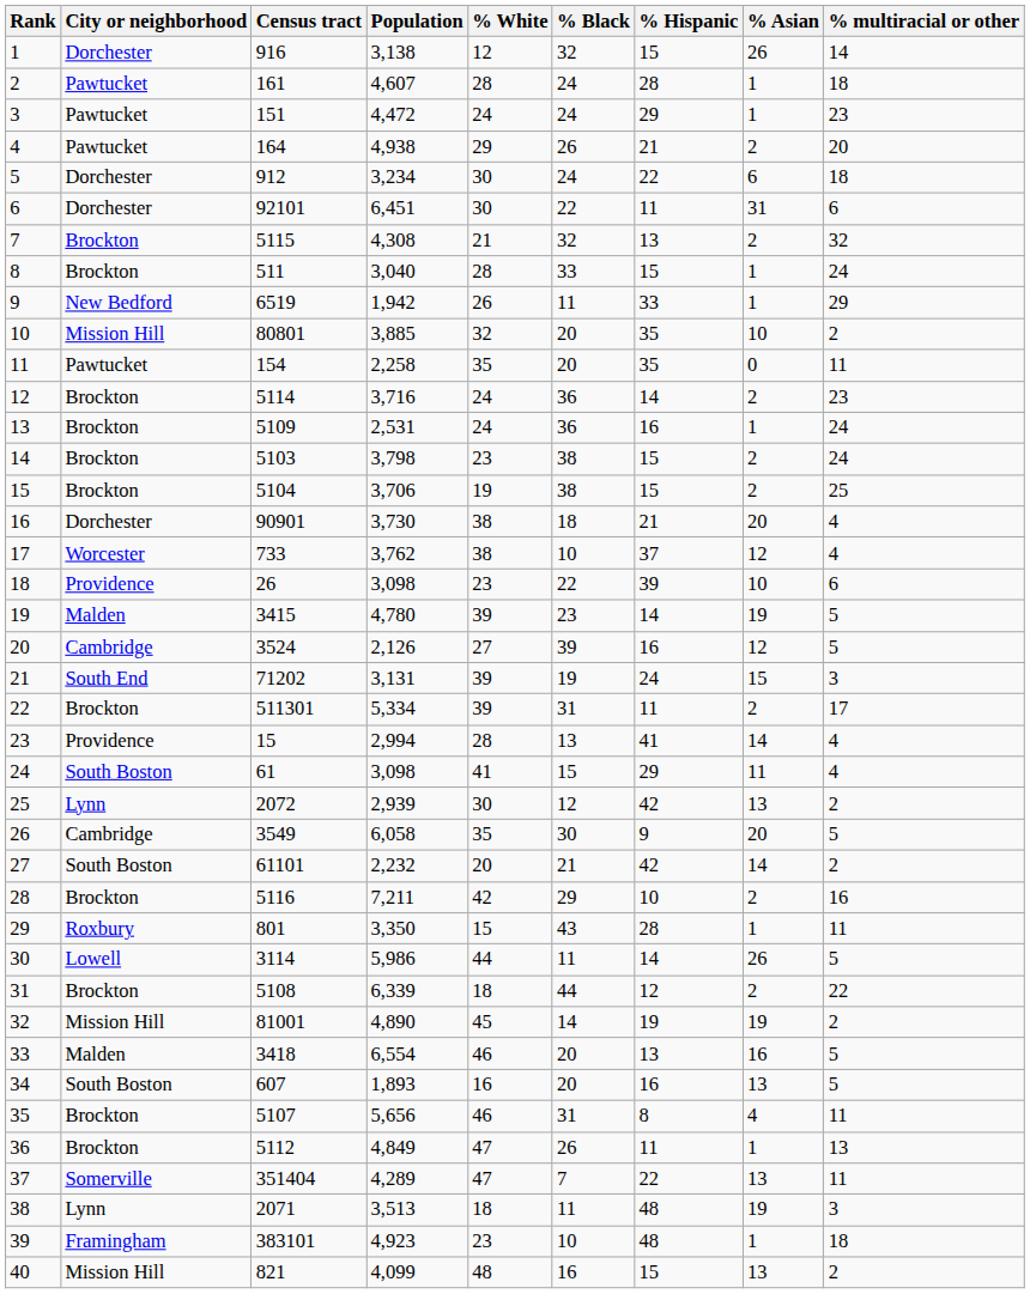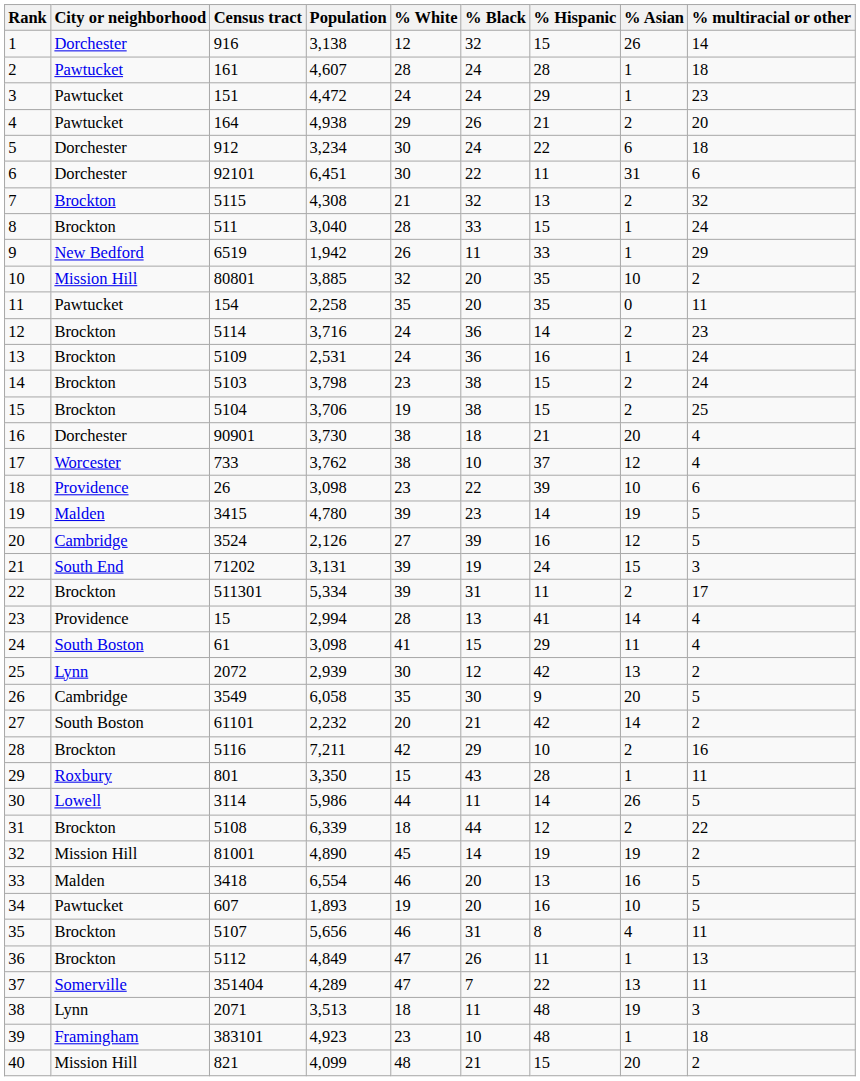 <table class="wikitable sortable collapsible collapsed">
 <tr>
 <th>Rank</th>
 <th>City or neighborhood</th>
 <th>Census tract</th>
 <th>Population</th>
 <th>% White</th>
 <th>% Black</th>
 <th>% Hispanic</th>
 <th>% Asian</th>
 <th>% multiracial or other</th>
 </tr>
 <tr>
 <td>1</td>
 <td><a href='#'>Dorchester</a></td>
 <td>916</td>
 <td>3,138</td>
 <td>12</td>
 <td>32</td>
 <td>15</td>
 <td>26</td>
 <td>14</td>
 </tr>
 <tr>
 <td>2</td>
 <td><a href='#'>Pawtucket</a></td>
 <td>161</td>
 <td>4,607</td>
 <td>28</td>
 <td>24</td>
 <td>28</td>
 <td>1</td>
 <td>18</td>
 </tr>
 <tr>
 <td>3</td>
 <td Pawtucket, Rhode Island>Pawtucket</td>
 <td>151</td>
 <td>4,472</td>
 <td>24</td>
 <td>24</td>
 <td>29</td>
 <td>1</td>
 <td>23</td>
 </tr>
 <tr>
 <td>4</td>
 <td Pawtucket, Rhode Island>Pawtucket</td>
 <td>164</td>
 <td>4,938</td>
 <td>29</td>
 <td>26</td>
 <td>21</td>
 <td>2</td>
 <td>20</td>
 </tr>
 <tr>
 <td>5</td>
 <td Dorchester, Massachusetts>Dorchester</td>
 <td>912</td>
 <td>3,234</td>
 <td>30</td>
 <td>24</td>
 <td>22</td>
 <td>6</td>
 <td>18</td>
 </tr>
 <tr>
 <td>6</td>
 <td Dorchester, Massachusetts>Dorchester</td>
 <td>92101</td>
 <td>6,451</td>
 <td>30</td>
 <td>22</td>
 <td>11</td>
 <td>31</td>
 <td>6</td>
 </tr>
 <tr>
 <td>7</td>
 <td><a href='#'>Brockton</a></td>
 <td>5115</td>
 <td>4,308</td>
 <td>21</td>
 <td>32</td>
 <td>13</td>
 <td>2</td>
 <td>32</td>
 </tr>
 <tr>
 <td>8</td>
 <td Brockton, Massachusetts>Brockton</td>
 <td>511</td>
 <td>3,040</td>
 <td>28</td>
 <td>33</td>
 <td>15</td>
 <td>1</td>
 <td>24</td>
 </tr>
 <tr>
 <td>9</td>
 <td><a href='#'>New Bedford</a></td>
 <td>6519</td>
 <td>1,942</td>
 <td>26</td>
 <td>11</td>
 <td>33</td>
 <td>1</td>
 <td>29</td>
 </tr>
 <tr>
 <td>10</td>
 <td><a href='#'>Mission Hill</a></td>
 <td>80801</td>
 <td>3,885</td>
 <td>32</td>
 <td>20</td>
 <td>35</td>
 <td>10</td>
 <td>2</td>
 </tr>
 <tr>
 <td>11</td>
 <td Pawtucket, Rhode Island>Pawtucket</td>
 <td>154</td>
 <td>2,258</td>
 <td>35</td>
 <td>20</td>
 <td>35</td>
 <td>0</td>
 <td>11</td>
 </tr>
 <tr>
 <td>12</td>
 <td Brockton, Massachusetts>Brockton</td>
 <td>5114</td>
 <td>3,716</td>
 <td>24</td>
 <td>36</td>
 <td>14</td>
 <td>2</td>
 <td>23</td>
 </tr>
 <tr>
 <td>13</td>
 <td Brockton, Massachusetts>Brockton</td>
 <td>5109</td>
 <td>2,531</td>
 <td>24</td>
 <td>36</td>
 <td>16</td>
 <td>1</td>
 <td>24</td>
 </tr>
 <tr>
 <td>14</td>
 <td Brockton, Massachusetts>Brockton</td>
 <td>5103</td>
 <td>3,798</td>
 <td>23</td>
 <td>38</td>
 <td>15</td>
 <td>2</td>
 <td>24</td>
 </tr>
 <tr>
 <td>15</td>
 <td Brockton, Massachusetts>Brockton</td>
 <td>5104</td>
 <td>3,706</td>
 <td>19</td>
 <td>38</td>
 <td>15</td>
 <td>2</td>
 <td>25</td>
 </tr>
 <tr>
 <td>16</td>
 <td Dorchester, Massachusetts>Dorchester</td>
 <td>90901</td>
 <td>3,730</td>
 <td>38</td>
 <td>18</td>
 <td>21</td>
 <td>20</td>
 <td>4</td>
 </tr>
 <tr>
 <td>17</td>
 <td><a href='#'>Worcester</a></td>
 <td>733</td>
 <td>3,762</td>
 <td>38</td>
 <td>10</td>
 <td>37</td>
 <td>12</td>
 <td>4</td>
 </tr>
 <tr>
 <td>18</td>
 <td><a href='#'>Providence</a></td>
 <td>26</td>
 <td>3,098</td>
 <td>23</td>
 <td>22</td>
 <td>39</td>
 <td>10</td>
 <td>6</td>
 </tr>
 <tr>
 <td>19</td>
 <td><a href='#'>Malden</a></td>
 <td>3415</td>
 <td>4,780</td>
 <td>39</td>
 <td>23</td>
 <td>14</td>
 <td>19</td>
 <td>5</td>
 </tr>
 <tr>
 <td>20</td>
 <td><a href='#'>Cambridge</a></td>
 <td>3524</td>
 <td>2,126</td>
 <td>27</td>
 <td>39</td>
 <td>16</td>
 <td>12</td>
 <td>5</td>
 </tr>
 <tr>
 <td>21</td>
 <td><a href='#'>South End</a></td>
 <td>71202</td>
 <td>3,131</td>
 <td>39</td>
 <td>19</td>
 <td>24</td>
 <td>15</td>
 <td>3</td>
 </tr>
 <tr>
 <td>22</td>
 <td Brockton, Massachusetts>Brockton</td>
 <td>511301</td>
 <td>5,334</td>
 <td>39</td>
 <td>31</td>
 <td>11</td>
 <td>2</td>
 <td>17</td>
 </tr>
 <tr>
 <td>23</td>
 <td Providence, Rhode Island>Providence</td>
 <td>15</td>
 <td>2,994</td>
 <td>28</td>
 <td>13</td>
 <td>41</td>
 <td>14</td>
 <td>4</td>
 </tr>
 <tr>
 <td>24</td>
 <td><a href='#'>South Boston</a></td>
 <td>61</td>
 <td>3,098</td>
 <td>41</td>
 <td>15</td>
 <td>29</td>
 <td>11</td>
 <td>4</td>
 </tr>
 <tr>
 <td>25</td>
 <td><a href='#'>Lynn</a></td>
 <td>2072</td>
 <td>2,939</td>
 <td>30</td>
 <td>12</td>
 <td>42</td>
 <td>13</td>
 <td>2</td>
 </tr>
 <tr>
 <td>26</td>
 <td Cambridge, Massachusetts>Cambridge</td>
 <td>3549</td>
 <td>6,058</td>
 <td>35</td>
 <td>30</td>
 <td>9</td>
 <td>20</td>
 <td>5</td>
 </tr>
 <tr>
 <td>27</td>
 <td>South Boston</td>
 <td>61101</td>
 <td>2,232</td>
 <td>20</td>
 <td>21</td>
 <td>42</td>
 <td>14</td>
 <td>2</td>
 </tr>
 <tr>
 <td>28</td>
 <td Brockton, Massachusetts>Brockton</td>
 <td>5116</td>
 <td>7,211</td>
 <td>42</td>
 <td>29</td>
 <td>10</td>
 <td>2</td>
 <td>16</td>
 </tr>
 <tr>
 <td>29</td>
 <td><a href='#'>Roxbury</a></td>
 <td>801</td>
 <td>3,350</td>
 <td>15</td>
 <td>43</td>
 <td>28</td>
 <td>1</td>
 <td>11</td>
 </tr>
 <tr>
 <td>30</td>
 <td><a href='#'>Lowell</a></td>
 <td>3114</td>
 <td>5,986</td>
 <td>44</td>
 <td>11</td>
 <td>14</td>
 <td>26</td>
 <td>5</td>
 </tr>
 <tr>
 <td>31</td>
 <td Brockton, Massachusetts>Brockton</td>
 <td>5108</td>
 <td>6,339</td>
 <td>18</td>
 <td>44</td>
 <td>12</td>
 <td>2</td>
 <td>22</td>
 </tr>
 <tr>
 <td>32</td>
 <td Mission Hill, Boston>Mission Hill</td>
 <td>81001</td>
 <td>4,890</td>
 <td>45</td>
 <td>14</td>
 <td>19</td>
 <td>19</td>
 <td>2</td>
 </tr>
 <tr>
 <td>33</td>
 <td Malden, Massachusetts>Malden</td>
 <td>3418</td>
 <td>6,554</td>
 <td>46</td>
 <td>20</td>
 <td>13</td>
 <td>16</td>
 <td>5</td>
 </tr>
 <tr>
 <td>34</td>
-<td>South Boston</td>
+<td Pawtucket, Rhode Island>Pawtucket</td>
 <td>607</td>
 <td>1,893</td>
-<td>16</td>
+<td>19</td>
 <td>20</td>
 <td>16</td>
-<td>13</td>
+<td>10</td>
 <td>5</td>
 </tr>
 <tr>
 <td>35</td>
 <td Brockton, Massachusetts>Brockton</td>
 <td>5107</td>
 <td>5,656</td>
 <td>46</td>
 <td>31</td>
 <td>8</td>
 <td>4</td>
 <td>11</td>
 </tr>
 <tr>
 <td>36</td>
 <td Brockton, Massachusetts>Brockton</td>
 <td>5112</td>
 <td>4,849</td>
 <td>47</td>
 <td>26</td>
 <td>11</td>
 <td>1</td>
 <td>13</td>
 </tr>
 <tr>
 <td>37</td>
 <td><a href='#'>Somerville</a></td>
 <td>351404</td>
 <td>4,289</td>
 <td>47</td>
 <td>7</td>
 <td>22</td>
 <td>13</td>
 <td>11</td>
 </tr>
 <tr>
 <td>38</td>
 <td Lynn, Massachusetts>Lynn</td>
 <td>2071</td>
 <td>3,513</td>
 <td>18</td>
 <td>11</td>
 <td>48</td>
 <td>19</td>
 <td>3</td>
 </tr>
 <tr>
 <td>39</td>
 <td><a href='#'>Framingham</a></td>
 <td>383101</td>
 <td>4,923</td>
 <td>23</td>
 <td>10</td>
 <td>48</td>
 <td>1</td>
 <td>18</td>
 </tr>
 <tr>
 <td>40</td>
 <td Mission Hill, Boston>Mission Hill</td>
 <td>821</td>
 <td>4,099</td>
 <td>48</td>
-<td>16</td>
+<td>21</td>
 <td>15</td>
-<td>13</td>
+<td>20</td>
 <td>2</td>
 </tr>
 </table>
